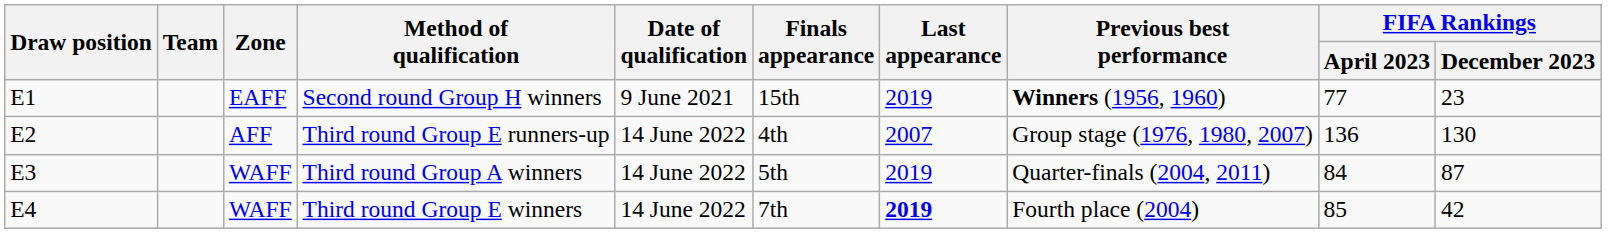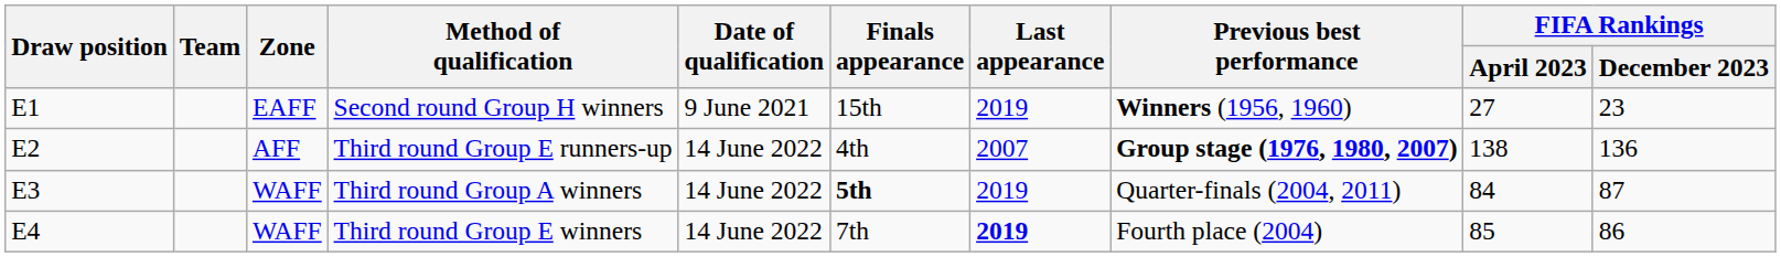 <table class="wikitable sortable">
 <tr>
 <th rowspan=2>Draw position</th>
 <th rowspan=2>Team</th>
 <th rowspan=2>Zone</th>
 <th rowspan=2>Method of<br>qualification</th>
 <th rowspan=2>Date of<br>qualification</th>
 <th rowspan=2>Finals<br>appearance</th>
 <th rowspan=2>Last<br>appearance</th>
 <th rowspan=2>Previous best<br>performance</th>
 <th colspan=2><a href='#'>FIFA Rankings</a></th>
 </tr>
 <tr>
 <th>April 2023</th>
 <th>December 2023</th>
 </tr>
 <tr>
 <td>E1</td>
 <td style=white-space:nowrap></td>
 <td><a href='#'>EAFF</a></td>
 <td data-sort-value="H1"><a href='#'>Second round Group H</a> winners</td>
 <td data-sort-value="4">9 June 2021</td>
 <td>15th</td>
 <td><a href='#'>2019</a></td>
 <td data-sort-value="5.1"><strong>Winners</strong> (<a href='#'>1956</a>, <a href='#'>1960</a>)</td>
-<td>77</td>
+<td>27</td>
 <td>23</td>
 </tr>
 <tr>
 <td>E2</td>
 <td style=white-space:nowrap></td>
 <td><a href='#'>AFF</a></td>
 <td data-sort-value="E2"><a href='#'>Third round Group E</a> runners-up</td>
 <td data-sort-value="22">14 June 2022</td>
 <td>4th</td>
 <td><a href='#'>2007</a></td>
-<td data-sort-value="5.4">Group stage (<a href='#'>1976</a>, <a href='#'>1980</a>, <a href='#'>2007</a>)</td>
+<td data-sort-value="5.4"><strong>Group stage (<a href='#'>1976</a>, <a href='#'>1980</a>, <a href='#'>2007</a>)</strong></td>
+<td>138</td>
 <td>136</td>
-<td>130</td>
 </tr>
 <tr>
 <td>E3</td>
 <td style=white-space:nowrap></td>
 <td><a href='#'>WAFF</a></td>
 <td data-sort-value="A1"><a href='#'>Third round Group A</a> winners</td>
 <td data-sort-value="23">14 June 2022</td>
-<td>5th</td>
+<td><strong>5th</strong></td>
 <td><a href='#'>2019</a></td>
 <td data-sort-value="5.2">Quarter-finals (<a href='#'>2004</a>, <a href='#'>2011</a>)</td>
 <td>84</td>
 <td>87</td>
 </tr>
 <tr>
 <td>E4</td>
 <td style=white-space:nowrap></td>
 <td><a href='#'>WAFF</a></td>
 <td data-sort-value="E1"><a href='#'>Third round Group E</a> winners</td>
 <td data-sort-value="21">14 June 2022</td>
 <td>7th</td>
 <td><strong><a href='#'>2019</a></strong></td>
 <td data-sort-value="5.3">Fourth place (<a href='#'>2004</a>)</td>
 <td>85</td>
-<td>42</td>
+<td>86</td>
 </tr>
 </table>
